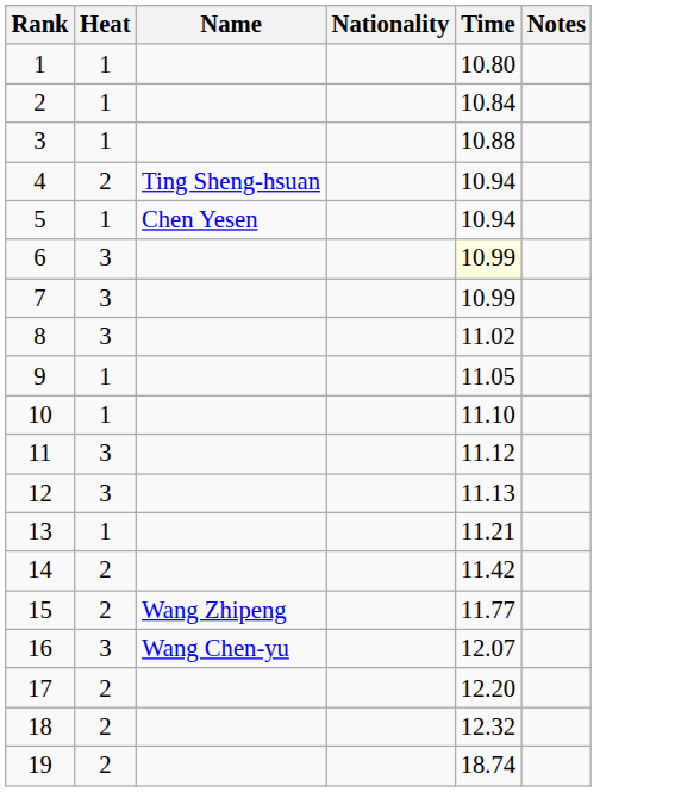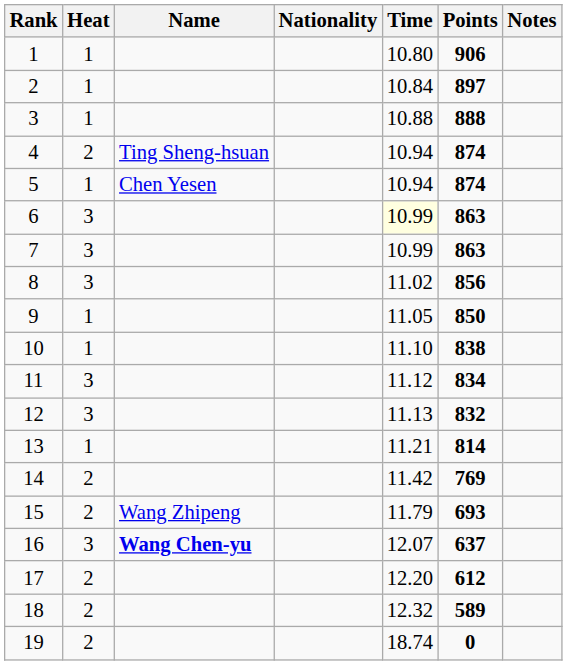 <table class="wikitable sortable" style="text-align:center">
 <tr>
 <th>Rank</th>
 <th>Heat</th>
 <th>Name</th>
 <th>Nationality</th>
 <th>Time</th>
+<th>Points</th>
 <th>Notes</th>
 </tr>
 <tr>
 <td>1</td>
 <td>1</td>
 <td align=left></td>
 <td align=left></td>
 <td>10.80</td>
+<td><strong>906</strong></td>
 <td></td>
 </tr>
 <tr>
 <td>2</td>
 <td>1</td>
 <td align=left></td>
 <td align=left></td>
 <td>10.84</td>
+<td><strong>897</strong></td>
 <td></td>
 </tr>
 <tr>
 <td>3</td>
 <td>1</td>
 <td align=left></td>
 <td align=left></td>
 <td>10.88</td>
+<td><strong>888</strong></td>
 <td></td>
 </tr>
 <tr>
 <td>4</td>
 <td>2</td>
 <td align=left><a href='#'>Ting Sheng-hsuan</a></td>
 <td align=left></td>
 <td>10.94</td>
+<td><strong>874</strong></td>
 <td></td>
 </tr>
 <tr>
 <td>5</td>
 <td>1</td>
 <td align=left><a href='#'>Chen Yesen</a></td>
 <td align=left></td>
 <td>10.94</td>
+<td><strong>874</strong></td>
 <td></td>
 </tr>
 <tr>
 <td>6</td>
 <td>3</td>
 <td align=left></td>
 <td align=left></td>
 <td style="background: lightyellow;">10.99</td>
+<td><strong>863</strong></td>
 <td></td>
 </tr>
 <tr>
 <td>7</td>
 <td>3</td>
 <td align=left></td>
 <td align=left></td>
 <td>10.99</td>
+<td><strong>863</strong></td>
 <td></td>
 </tr>
 <tr>
 <td>8</td>
 <td>3</td>
 <td align=left></td>
 <td align=left></td>
 <td>11.02</td>
+<td><strong>856</strong></td>
 <td></td>
 </tr>
 <tr>
 <td>9</td>
 <td>1</td>
 <td align=left></td>
 <td align=left></td>
 <td>11.05</td>
+<td><strong>850</strong></td>
 <td></td>
 </tr>
 <tr>
 <td>10</td>
 <td>1</td>
 <td align=left></td>
 <td align=left></td>
 <td>11.10</td>
+<td><strong>838</strong></td>
 <td></td>
 </tr>
 <tr>
 <td>11</td>
 <td>3</td>
 <td align=left></td>
 <td align=left></td>
 <td>11.12</td>
+<td><strong>834</strong></td>
 <td></td>
 </tr>
 <tr>
 <td>12</td>
 <td>3</td>
 <td align=left></td>
 <td align=left></td>
 <td>11.13</td>
+<td><strong>832</strong></td>
 <td></td>
 </tr>
 <tr>
 <td>13</td>
 <td>1</td>
 <td align=left></td>
 <td align=left></td>
 <td>11.21</td>
+<td><strong>814</strong></td>
 <td></td>
 </tr>
 <tr>
 <td>14</td>
 <td>2</td>
 <td align=left></td>
 <td align=left></td>
 <td>11.42</td>
+<td><strong>769</strong></td>
 <td></td>
 </tr>
 <tr>
 <td>15</td>
 <td>2</td>
 <td align=left><a href='#'>Wang Zhipeng</a></td>
 <td align=left></td>
-<td>11.77</td>
+<td>11.79</td>
+<td><strong>693</strong></td>
 <td></td>
 </tr>
 <tr>
 <td>16</td>
 <td>3</td>
-<td align=left><a href='#'>Wang Chen-yu</a></td>
+<td align=left><strong><a href='#'>Wang Chen-yu</a></strong></td>
 <td align=left></td>
 <td>12.07</td>
+<td><strong>637</strong></td>
 <td></td>
 </tr>
 <tr>
 <td>17</td>
 <td>2</td>
 <td align=left></td>
 <td align=left></td>
 <td>12.20</td>
+<td><strong>612</strong></td>
 <td></td>
 </tr>
 <tr>
 <td>18</td>
 <td>2</td>
 <td align=left></td>
 <td align=left></td>
 <td>12.32</td>
+<td><strong>589</strong></td>
 <td></td>
 </tr>
 <tr>
 <td>19</td>
 <td>2</td>
 <td align=left></td>
 <td align=left></td>
 <td>18.74</td>
+<td><strong>0</strong></td>
 <td></td>
 </tr>
 </table>
